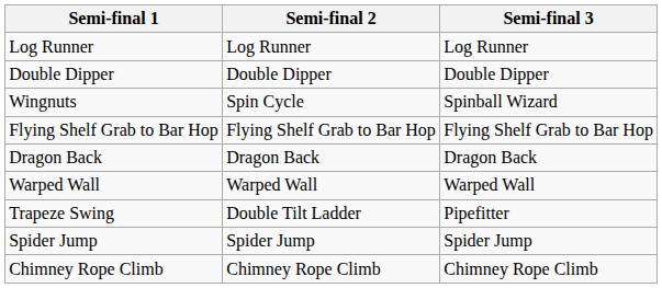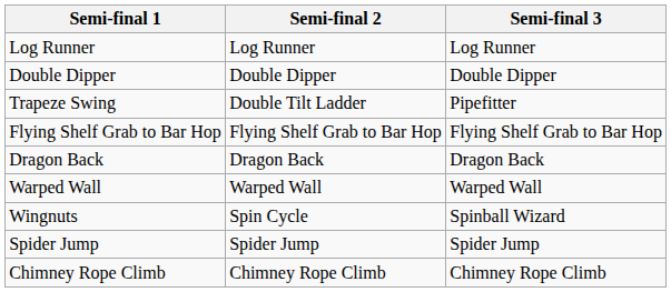 <table class="wikitable">
 <tr>
 <th>Semi-final 1</th>
 <th>Semi-final 2</th>
 <th>Semi-final 3</th>
 </tr>
 <tr>
 <td>Log Runner</td>
 <td>Log Runner</td>
 <td>Log Runner</td>
 </tr>
 <tr>
 <td>Double Dipper</td>
 <td>Double Dipper</td>
 <td>Double Dipper</td>
 </tr>
 <tr>
-<td>Wingnuts</td>
-<td>Spin Cycle</td>
-<td>Spinball Wizard</td>
+<td>Trapeze Swing</td>
+<td>Double Tilt Ladder</td>
+<td>Pipefitter</td>
 </tr>
 <tr>
 <td>Flying Shelf Grab to Bar Hop</td>
 <td>Flying Shelf Grab to Bar Hop</td>
 <td>Flying Shelf Grab to Bar Hop</td>
 </tr>
 <tr>
 <td>Dragon Back</td>
 <td>Dragon Back</td>
 <td>Dragon Back</td>
 </tr>
 <tr>
 <td>Warped Wall</td>
 <td>Warped Wall</td>
 <td>Warped Wall</td>
 </tr>
 <tr>
-<td>Trapeze Swing</td>
-<td>Double Tilt Ladder</td>
-<td>Pipefitter</td>
+<td>Wingnuts</td>
+<td>Spin Cycle</td>
+<td>Spinball Wizard</td>
 </tr>
 <tr>
 <td>Spider Jump</td>
 <td>Spider Jump</td>
 <td>Spider Jump</td>
 </tr>
 <tr>
 <td>Chimney Rope Climb</td>
 <td>Chimney Rope Climb</td>
 <td>Chimney Rope Climb</td>
 </tr>
 </table>
